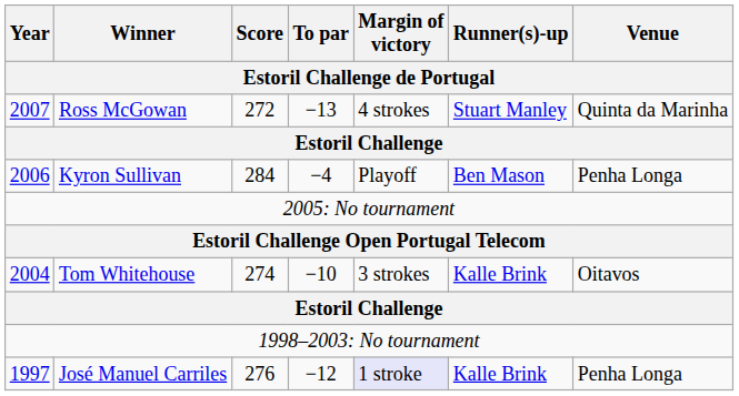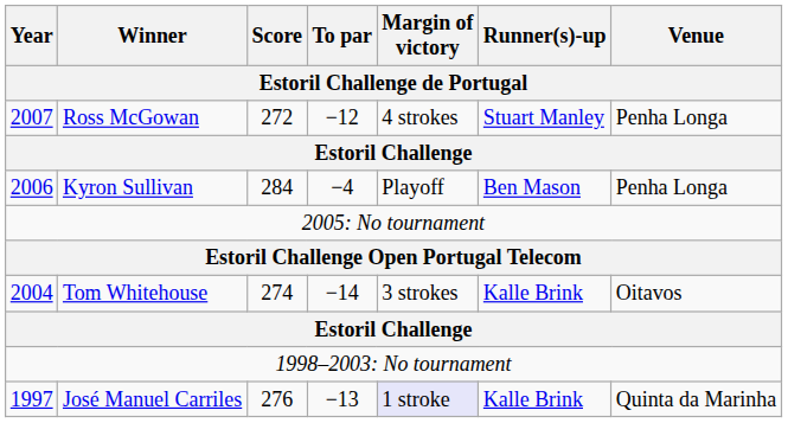 <table class=wikitable style="font-size:95%">
 <tr>
 <th>Year</th>
 <th>Winner</th>
 <th>Score</th>
 <th>To par</th>
 <th>Margin of<br>victory</th>
 <th>Runner(s)-up</th>
 <th>Venue</th>
 </tr>
 <tr>
 <th colspan=7>Estoril Challenge de Portugal</th>
 </tr>
 <tr>
 <td><a href='#'>2007</a></td>
 <td> <a href='#'>Ross McGowan</a></td>
 <td align=center>272</td>
-<td align=center>−13</td>
+<td align=center>−12</td>
 <td>4 strokes</td>
 <td> <a href='#'>Stuart Manley</a></td>
-<td>Quinta da Marinha</td>
+<td>Penha Longa</td>
 </tr>
 <tr>
 <th colspan=7>Estoril Challenge</th>
 </tr>
 <tr>
 <td><a href='#'>2006</a></td>
 <td> <a href='#'>Kyron Sullivan</a></td>
 <td align=center>284</td>
 <td align=center>−4</td>
 <td>Playoff</td>
 <td> <a href='#'>Ben Mason</a></td>
 <td>Penha Longa</td>
 </tr>
 <tr>
 <td colspan=7 align=center><em>2005: No tournament</em></td>
 </tr>
 <tr>
 <th colspan=7>Estoril Challenge Open Portugal Telecom</th>
 </tr>
 <tr>
 <td><a href='#'>2004</a></td>
 <td> <a href='#'>Tom Whitehouse</a></td>
 <td align=center>274</td>
-<td align=center>−10</td>
+<td align=center>−14</td>
 <td>3 strokes</td>
 <td> <a href='#'>Kalle Brink</a></td>
 <td>Oitavos</td>
 </tr>
 <tr>
 <th colspan=7>Estoril Challenge</th>
 </tr>
 <tr>
 <td colspan=7 align=center><em>1998–2003: No tournament</em></td>
 </tr>
 <tr>
 <td><a href='#'>1997</a></td>
 <td> <a href='#'>José Manuel Carriles</a></td>
 <td align=center>276</td>
-<td align=center>−12</td>
+<td align=center>−13</td>
 <td style="background: lavender;">1 stroke</td>
 <td> <a href='#'>Kalle Brink</a></td>
-<td>Penha Longa</td>
+<td>Quinta da Marinha</td>
 </tr>
 </table>
